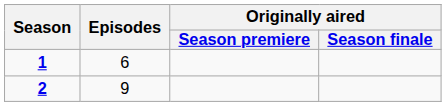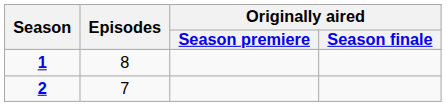 <table class="wikitable" style="text-align:center">
 <tr>
 <th style="padding: 0 8px;" rowspan="2">Season</th>
 <th style="padding: 0 8px;" rowspan="2">Episodes</th>
 <th colspan="2">Originally aired</th>
 </tr>
 <tr>
 <th style="padding: 0 8px;"><a href='#'>Season premiere</a></th>
 <th style="padding: 0 8px;"><a href='#'>Season finale</a></th>
 </tr>
 <tr>
 <td><strong><a href='#'>1</a></strong></td>
-<td>6</td>
+<td>8</td>
 <td></td>
 <td></td>
 </tr>
 <tr>
 <td><strong><a href='#'>2</a></strong></td>
-<td>9</td>
+<td>7</td>
 <td></td>
 <td></td>
 </tr>
 </table>
